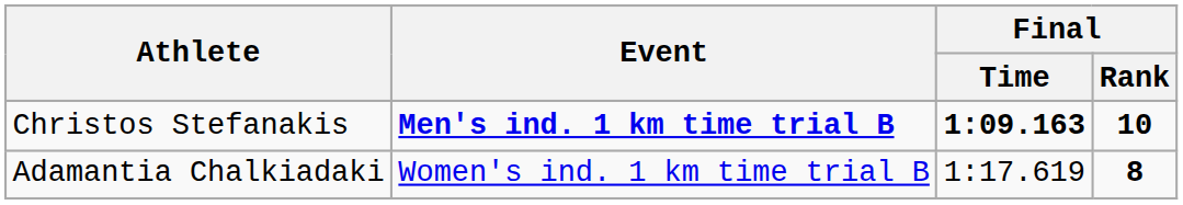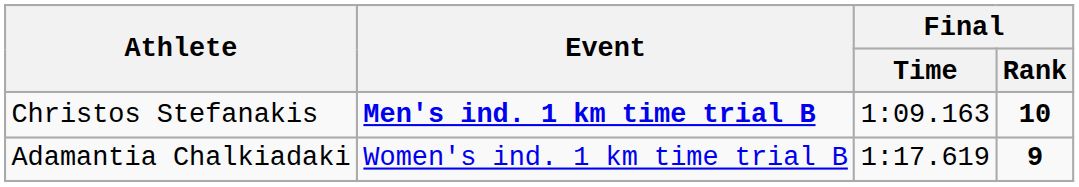 <table class=wikitable>
 <tr>
 <th rowspan="2">Athlete</th>
 <th rowspan="2">Event</th>
 <th colspan="2">Final</th>
 </tr>
 <tr>
 <th>Time</th>
 <th>Rank</th>
 </tr>
 <tr>
 <td>Christos Stefanakis</td>
 <td><strong><a href='#'>Men's ind. 1 km time trial B</a></strong></td>
-<td align="center"><strong>1:09.163</strong></td>
+<td align="center">1:09.163</td>
 <td align="center"><strong>10</strong></td>
 </tr>
 <tr>
 <td>Adamantia Chalkiadaki</td>
 <td><a href='#'>Women's ind. 1 km time trial B</a></td>
 <td align="center">1:17.619</td>
-<td align="center"><strong>8</strong></td>
+<td align="center"><strong>9</strong></td>
 </tr>
 </table>
